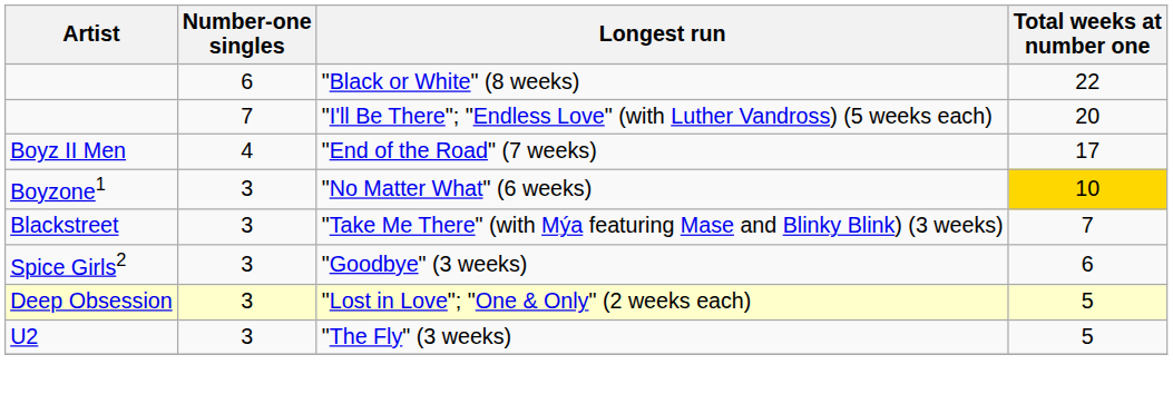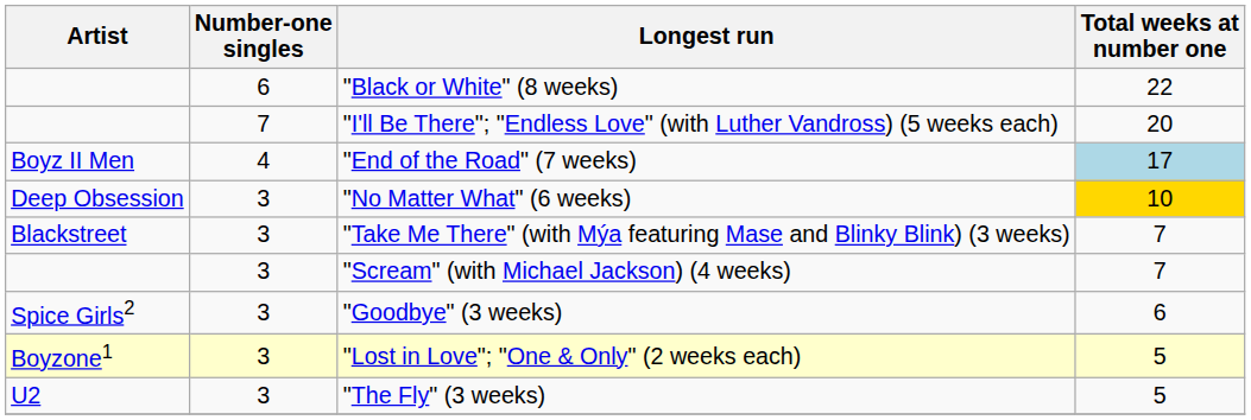 <table class="wikitable sortable">
 <tr>
 <th>Artist</th>
 <th>Number-one<br>singles</th>
 <th>Longest run</th>
 <th>Total weeks at<br>number one</th>
 </tr>
 <tr>
 <td></td>
 <td align="center">6</td>
 <td>"<a href='#'>Black or White</a>" (8 weeks) </td>
 <td align="center">22</td>
 </tr>
 <tr>
 <td></td>
 <td align="center">7</td>
 <td>"<a href='#'>I'll Be There</a>"; "<a href='#'>Endless Love</a>" (with <a href='#'>Luther Vandross</a>) (5 weeks each) </td>
 <td align="center">20</td>
 </tr>
 <tr>
 <td><a href='#'>Boyz II Men</a></td>
 <td align="center">4</td>
 <td>"<a href='#'>End of the Road</a>" (7  weeks) </td>
-<td align="center">17</td>
+<td align="center" style="background: lightblue;">17</td>
 </tr>
 <tr>
-<td><a href='#'>Boyzone</a><sup>1</sup></td>
+<td><a href='#'>Deep Obsession</a></td>
 <td align="center">3</td>
 <td>"<a href='#'>No Matter What</a>"  (6  weeks) </td>
 <td align="center" style="background: gold;">10</td>
 </tr>
 <tr>
 <td><a href='#'>Blackstreet</a></td>
 <td align="center">3</td>
 <td>"<a href='#'>Take Me There</a>" (with <a href='#'>Mýa</a> featuring <a href='#'>Mase</a> and <a href='#'>Blinky Blink</a>) (3  weeks) </td>
 <td align="center">7</td>
 </tr>
 <tr>
+<td></td>
+<td align="center">3</td>
+<td>"<a href='#'>Scream</a>" (with <a href='#'>Michael Jackson</a>) (4  weeks) </td>
+<td align="center">7</td>
+</tr>
+<tr>
 <td><a href='#'>Spice Girls</a><sup>2</sup></td>
 <td align="center">3</td>
 <td>"<a href='#'>Goodbye</a>"  (3  weeks) </td>
 <td align="center">6</td>
 </tr>
 <tr bgcolor="#FFFFCC">
-<td><a href='#'>Deep Obsession</a></td>
+<td><a href='#'>Boyzone</a><sup>1</sup></td>
 <td align="center">3</td>
 <td>"<a href='#'>Lost in Love</a>"; "<a href='#'>One & Only</a>" (2  weeks each) </td>
 <td align="center">5</td>
 </tr>
 <tr>
 <td><a href='#'>U2</a></td>
 <td align="center">3</td>
 <td>"<a href='#'>The Fly</a>"  (3  weeks) </td>
 <td align="center">5</td>
 </tr>
 <tr>
 </tr>
 </table>
